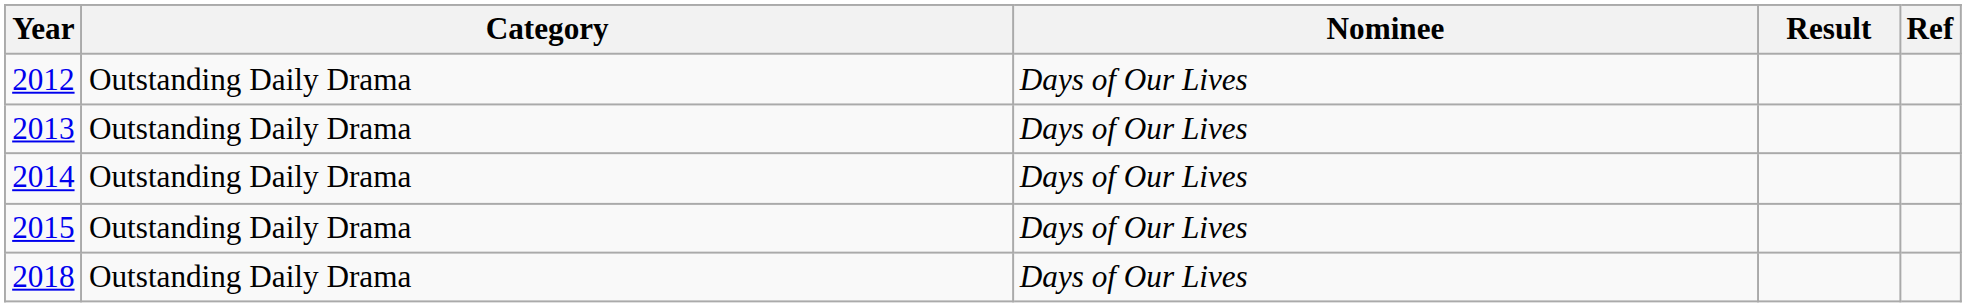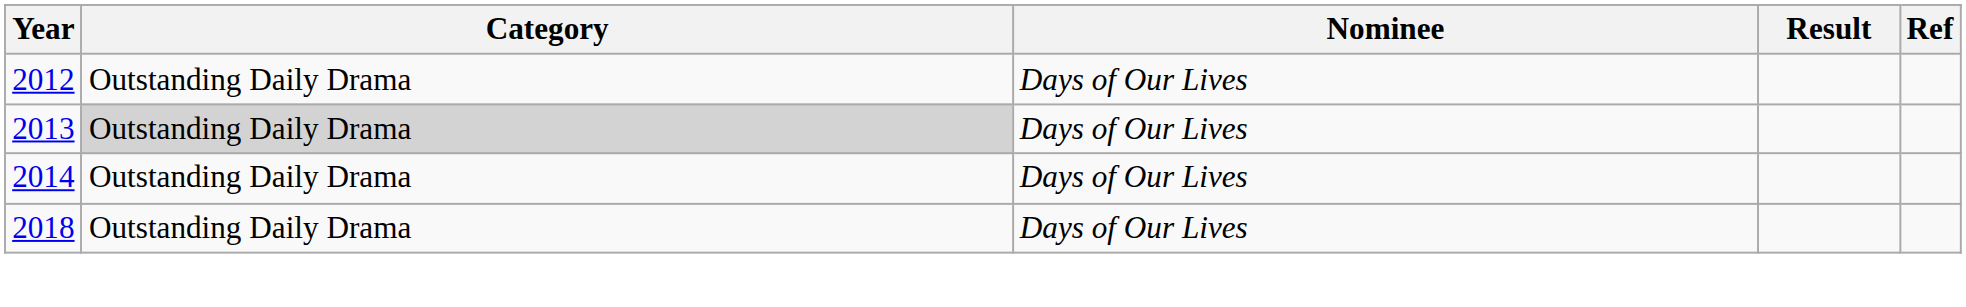 <table class="wikitable">
 <tr>
 <th>Year</th>
 <th style="width:470px;">Category</th>
 <th style="width:375px;">Nominee</th>
 <th width="65">Result</th>
 <th>Ref</th>
 </tr>
 <tr>
 <td><a href='#'>2012</a></td>
 <td>Outstanding Daily Drama</td>
 <td><em>Days of Our Lives</em></td>
 <td></td>
 <td></td>
 </tr>
 <tr>
 <td><a href='#'>2013</a></td>
-<td>Outstanding Daily Drama</td>
+<td style="background: lightgrey;">Outstanding Daily Drama</td>
 <td><em>Days of Our Lives</em></td>
 <td></td>
 <td></td>
 </tr>
 <tr>
 <td><a href='#'>2014</a></td>
-<td>Outstanding Daily Drama</td>
-<td><em>Days of Our Lives</em></td>
-<td></td>
-<td></td>
-</tr>
-<tr>
-<td><a href='#'>2015</a></td>
 <td>Outstanding Daily Drama</td>
 <td><em>Days of Our Lives</em></td>
 <td></td>
 <td></td>
 </tr>
 <tr>
 <td><a href='#'>2018</a></td>
 <td>Outstanding Daily Drama</td>
 <td><em>Days of Our Lives</em></td>
 <td></td>
 <td></td>
 </tr>
 </table>
